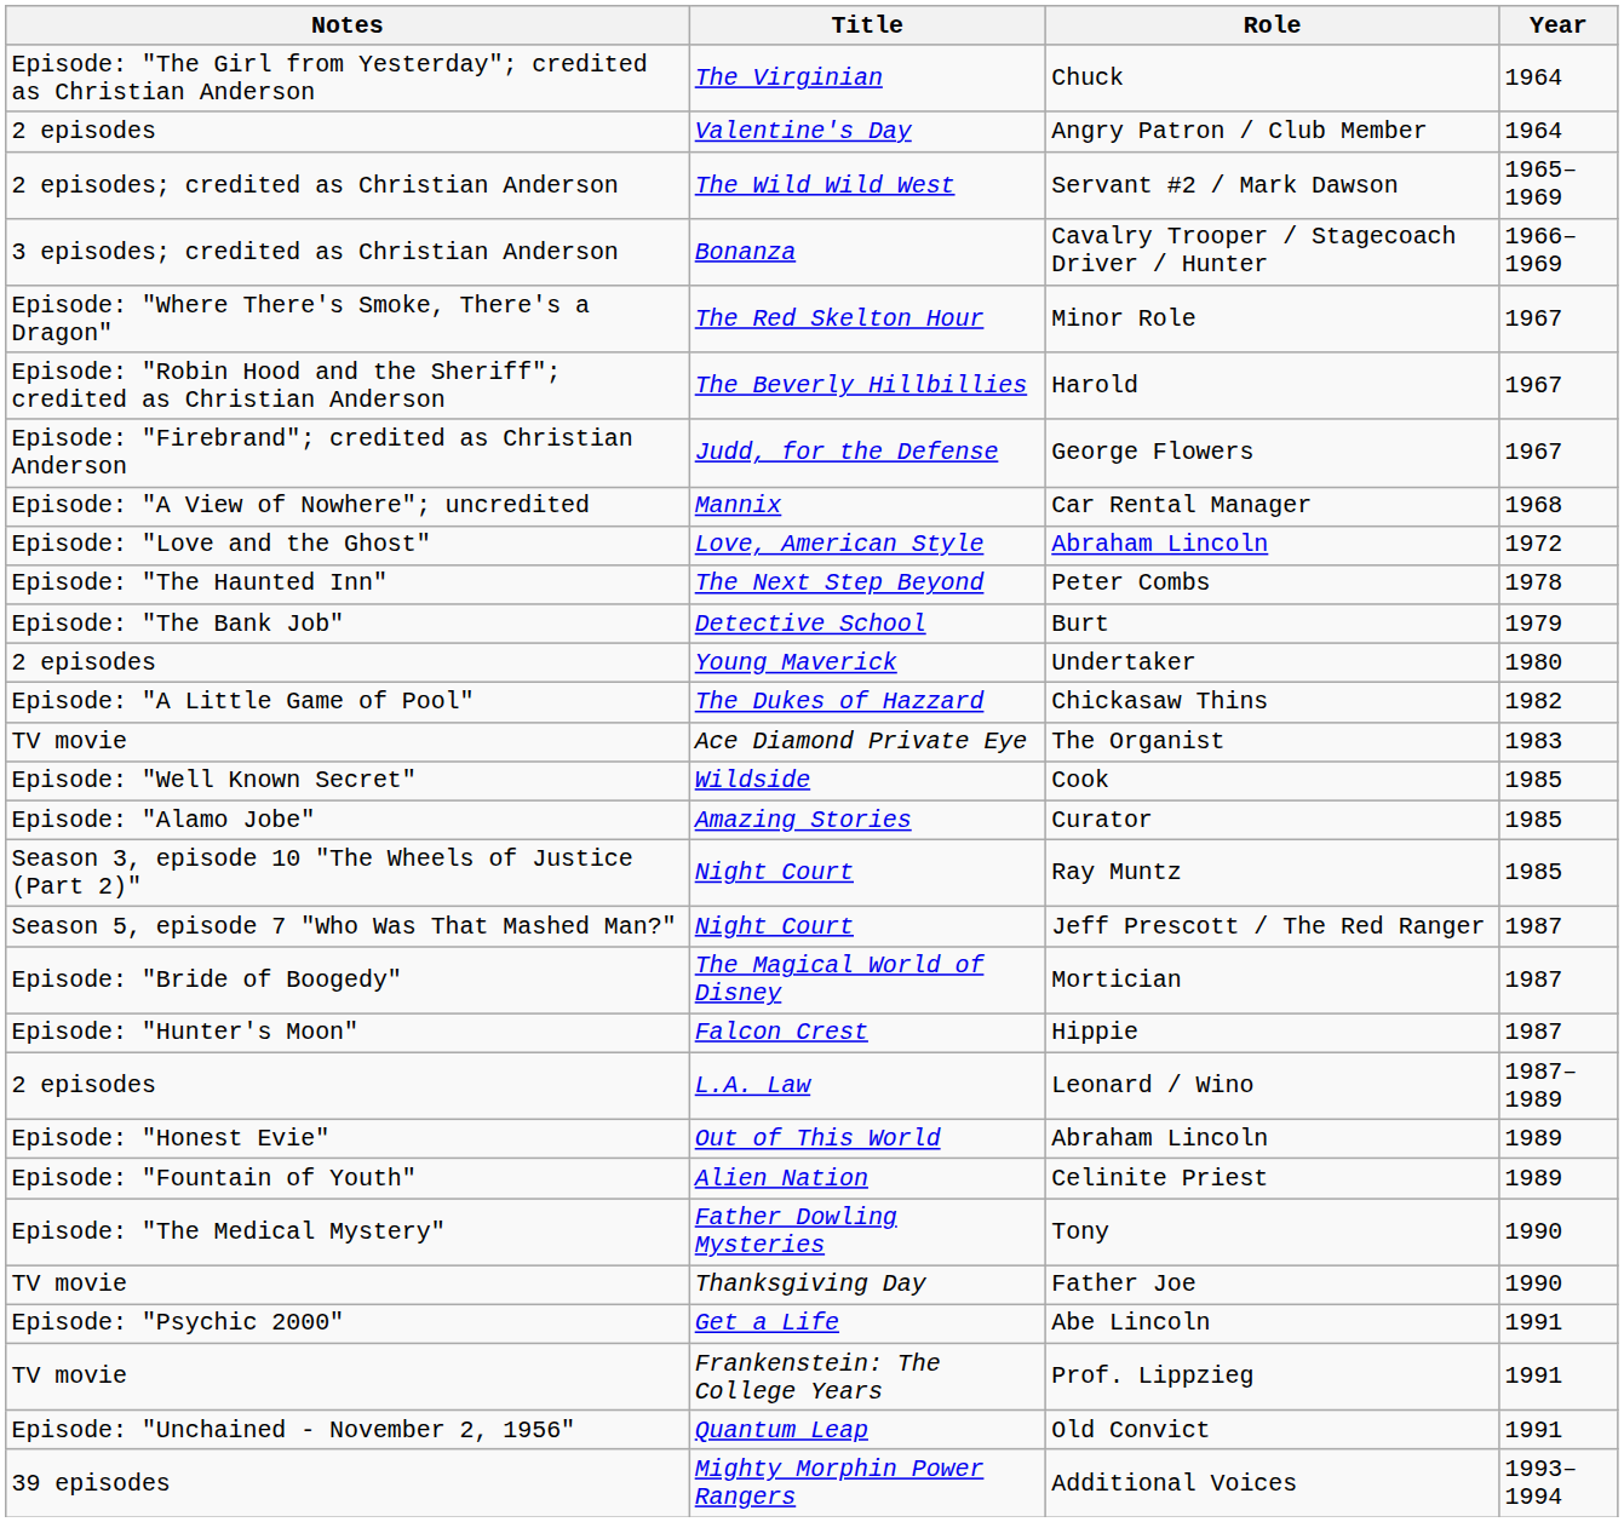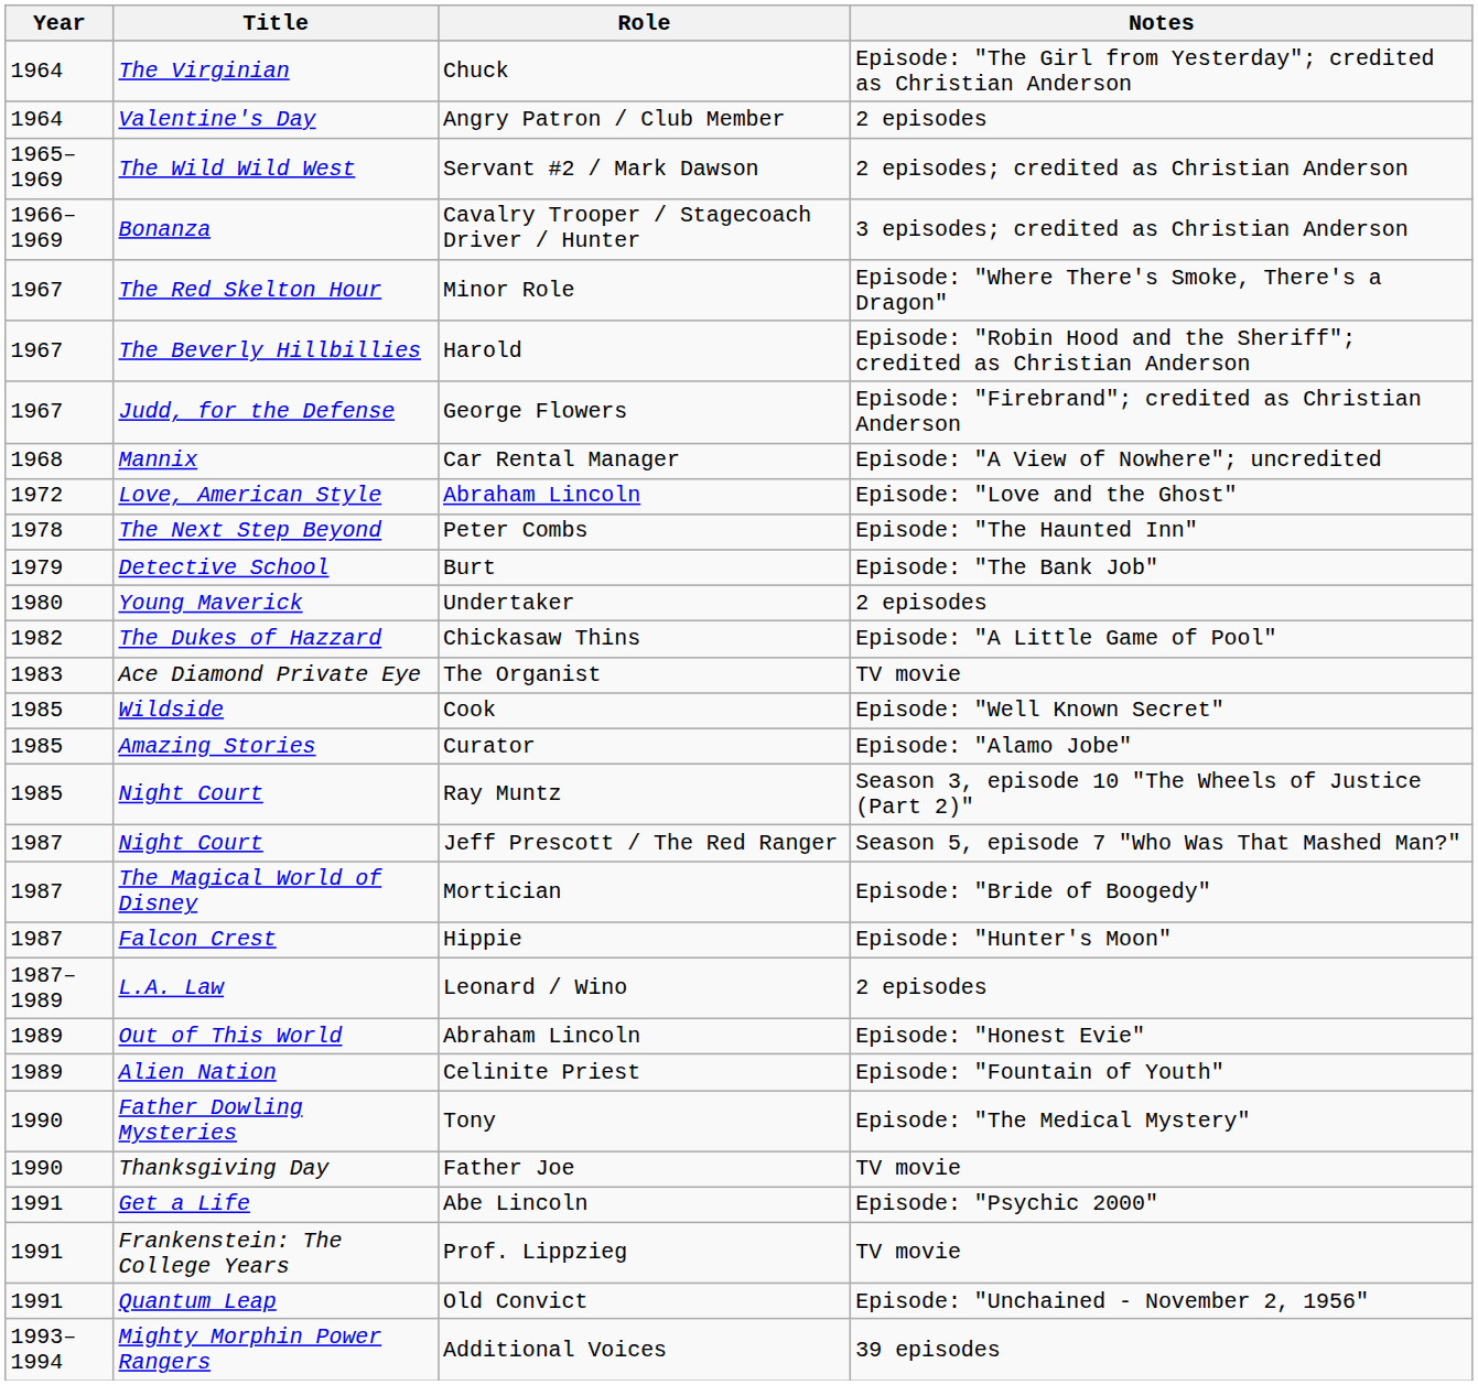 <table class="wikitable sortable">
 <tr>
-<th>Notes</th>
+<th>Year</th>
 <th>Title</th>
 <th>Role</th>
-<th>Year</th>
+<th>Notes</th>
 </tr>
 <tr>
-<td>Episode: "The Girl from Yesterday"; credited as Christian Anderson</td>
+<td>1964</td>
 <td><em><a href='#'>The Virginian</a></em></td>
 <td>Chuck</td>
-<td>1964</td>
+<td>Episode: "The Girl from Yesterday"; credited as Christian Anderson</td>
 </tr>
 <tr>
-<td>2 episodes</td>
+<td>1964</td>
 <td><em><a href='#'>Valentine's Day</a></em></td>
 <td>Angry Patron / Club Member</td>
-<td>1964</td>
+<td>2 episodes</td>
 </tr>
 <tr>
-<td>2 episodes; credited as Christian Anderson</td>
+<td>1965–1969</td>
 <td><em><a href='#'>The Wild Wild West</a></em></td>
 <td>Servant #2 / Mark Dawson</td>
-<td>1965–1969</td>
+<td>2 episodes; credited as Christian Anderson</td>
 </tr>
 <tr>
-<td>3 episodes; credited as Christian Anderson</td>
+<td>1966–1969</td>
 <td><em><a href='#'>Bonanza</a></em></td>
 <td>Cavalry Trooper / Stagecoach Driver / Hunter</td>
-<td>1966–1969</td>
+<td>3 episodes; credited as Christian Anderson</td>
 </tr>
 <tr>
-<td>Episode: "Where There's Smoke, There's a Dragon"</td>
+<td>1967</td>
 <td><em><a href='#'>The Red Skelton Hour</a></em></td>
 <td>Minor Role</td>
-<td>1967</td>
+<td>Episode: "Where There's Smoke, There's a Dragon"</td>
 </tr>
 <tr>
-<td>Episode: "Robin Hood and the Sheriff"; credited as Christian Anderson</td>
+<td>1967</td>
 <td><em><a href='#'>The Beverly Hillbillies</a></em></td>
 <td>Harold</td>
-<td>1967</td>
+<td>Episode: "Robin Hood and the Sheriff"; credited as Christian Anderson</td>
 </tr>
 <tr>
-<td>Episode: "Firebrand"; credited as Christian Anderson</td>
+<td>1967</td>
 <td><em><a href='#'>Judd, for the Defense</a></em></td>
 <td>George Flowers</td>
-<td>1967</td>
+<td>Episode: "Firebrand"; credited as Christian Anderson</td>
 </tr>
 <tr>
-<td>Episode: "A View of Nowhere"; uncredited</td>
+<td>1968</td>
 <td><em><a href='#'>Mannix</a></em></td>
 <td>Car Rental Manager</td>
-<td>1968</td>
+<td>Episode: "A View of Nowhere"; uncredited</td>
 </tr>
 <tr>
-<td>Episode: "Love and the Ghost"</td>
+<td>1972</td>
 <td><em><a href='#'>Love, American Style</a></em></td>
 <td><a href='#'>Abraham Lincoln</a></td>
-<td>1972</td>
+<td>Episode: "Love and the Ghost"</td>
 </tr>
 <tr>
-<td>Episode: "The Haunted Inn"</td>
+<td>1978</td>
 <td><em><a href='#'>The Next Step Beyond</a></em></td>
 <td>Peter Combs</td>
-<td>1978</td>
+<td>Episode: "The Haunted Inn"</td>
 </tr>
 <tr>
-<td>Episode: "The Bank Job"</td>
+<td>1979</td>
 <td><em><a href='#'>Detective School</a></em></td>
 <td>Burt</td>
-<td>1979</td>
+<td>Episode: "The Bank Job"</td>
 </tr>
 <tr>
-<td>2 episodes</td>
+<td>1980</td>
 <td><em><a href='#'>Young Maverick</a></em></td>
 <td>Undertaker</td>
-<td>1980</td>
+<td>2 episodes</td>
 </tr>
 <tr>
-<td>Episode: "A Little Game of Pool"</td>
+<td>1982</td>
 <td><em><a href='#'>The Dukes of Hazzard</a></em></td>
 <td>Chickasaw Thins</td>
-<td>1982</td>
+<td>Episode: "A Little Game of Pool"</td>
 </tr>
 <tr>
-<td>TV movie</td>
+<td>1983</td>
 <td><em>Ace Diamond Private Eye</em></td>
 <td>The Organist</td>
-<td>1983</td>
+<td>TV movie</td>
 </tr>
 <tr>
-<td>Episode: "Well Known Secret"</td>
+<td>1985</td>
 <td><em><a href='#'>Wildside</a></em></td>
 <td>Cook</td>
-<td>1985</td>
+<td>Episode: "Well Known Secret"</td>
 </tr>
 <tr>
-<td>Episode: "Alamo Jobe"</td>
+<td>1985</td>
 <td><em><a href='#'>Amazing Stories</a></em></td>
 <td>Curator</td>
-<td>1985</td>
+<td>Episode: "Alamo Jobe"</td>
 </tr>
 <tr>
-<td>Season 3, episode 10 "The Wheels of Justice (Part 2)"</td>
+<td>1985</td>
 <td><em><a href='#'>Night Court</a></em></td>
 <td>Ray Muntz</td>
-<td>1985</td>
+<td>Season 3, episode 10 "The Wheels of Justice (Part 2)"</td>
 </tr>
 <tr>
-<td>Season 5, episode 7 "Who Was That Mashed Man?"</td>
+<td>1987</td>
 <td><em><a href='#'>Night Court</a></em></td>
 <td>Jeff Prescott / The Red Ranger</td>
-<td>1987</td>
+<td>Season 5, episode 7 "Who Was That Mashed Man?"</td>
 </tr>
 <tr>
-<td>Episode: "Bride of Boogedy"</td>
+<td>1987</td>
 <td><em><a href='#'>The Magical World of Disney</a></em></td>
 <td>Mortician</td>
-<td>1987</td>
+<td>Episode: "Bride of Boogedy"</td>
 </tr>
 <tr>
-<td>Episode: "Hunter's Moon"</td>
+<td>1987</td>
 <td><em><a href='#'>Falcon Crest</a></em></td>
 <td>Hippie</td>
-<td>1987</td>
+<td>Episode: "Hunter's Moon"</td>
 </tr>
 <tr>
-<td>2 episodes</td>
+<td>1987–1989</td>
 <td><em><a href='#'>L.A. Law</a></em></td>
 <td>Leonard / Wino</td>
-<td>1987–1989</td>
+<td>2 episodes</td>
 </tr>
 <tr>
-<td>Episode: "Honest Evie"</td>
+<td>1989</td>
 <td><em><a href='#'>Out of This World</a></em></td>
 <td>Abraham Lincoln</td>
-<td>1989</td>
+<td>Episode: "Honest Evie"</td>
 </tr>
 <tr>
-<td>Episode: "Fountain of Youth"</td>
+<td>1989</td>
 <td><em><a href='#'>Alien Nation</a></em></td>
 <td>Celinite Priest</td>
-<td>1989</td>
+<td>Episode: "Fountain of Youth"</td>
 </tr>
 <tr>
-<td>Episode: "The Medical Mystery"</td>
+<td>1990</td>
 <td><em><a href='#'>Father Dowling Mysteries</a></em></td>
 <td>Tony</td>
-<td>1990</td>
+<td>Episode: "The Medical Mystery"</td>
 </tr>
 <tr>
-<td>TV movie</td>
+<td>1990</td>
 <td><em>Thanksgiving Day</em></td>
 <td>Father Joe</td>
-<td>1990</td>
+<td>TV movie</td>
 </tr>
 <tr>
-<td>Episode: "Psychic 2000"</td>
+<td>1991</td>
 <td><em><a href='#'>Get a Life</a></em></td>
 <td>Abe Lincoln</td>
-<td>1991</td>
+<td>Episode: "Psychic 2000"</td>
 </tr>
 <tr>
-<td>TV movie</td>
+<td>1991</td>
 <td><em>Frankenstein: The College Years</em></td>
 <td>Prof. Lippzieg</td>
-<td>1991</td>
+<td>TV movie</td>
 </tr>
 <tr>
-<td>Episode: "Unchained - November 2, 1956"</td>
+<td>1991</td>
 <td><em><a href='#'>Quantum Leap</a></em></td>
 <td>Old Convict</td>
-<td>1991</td>
+<td>Episode: "Unchained - November 2, 1956"</td>
 </tr>
 <tr>
-<td>39 episodes</td>
+<td>1993–1994</td>
 <td><em><a href='#'>Mighty Morphin Power Rangers</a></em></td>
 <td>Additional Voices</td>
-<td>1993–1994</td>
+<td>39 episodes</td>
 </tr>
 </table>
